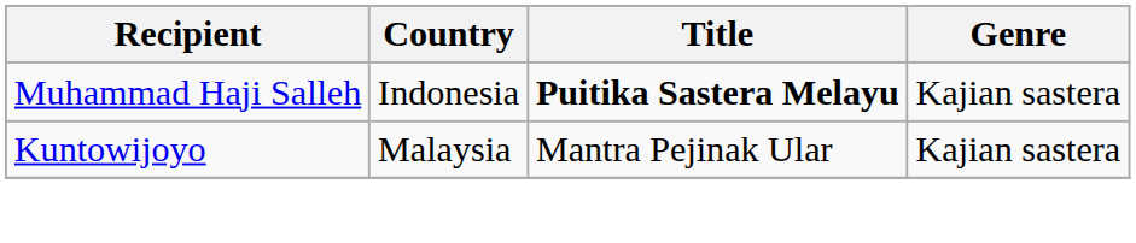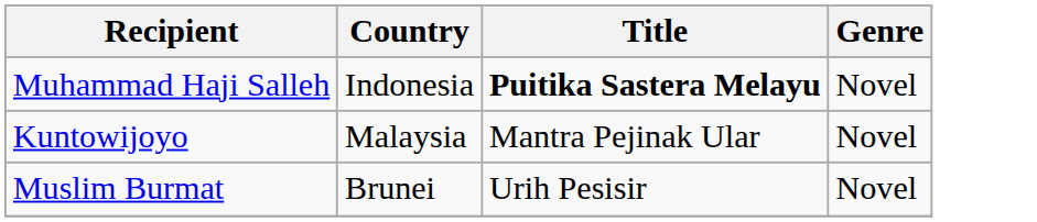 <table class="wikitable" style="text-align:left">
 <tr>
 <th>Recipient</th>
 <th>Country</th>
 <th>Title</th>
 <th>Genre</th>
 </tr>
 <tr>
 <td><a href='#'>Muhammad Haji Salleh</a></td>
 <td>Indonesia</td>
 <td><strong>Puitika Sastera Melayu</strong></td>
-<td>Kajian sastera</td>
+<td>Novel</td>
 </tr>
 <tr>
 <td><a href='#'>Kuntowijoyo</a></td>
 <td>Malaysia</td>
 <td>Mantra Pejinak Ular</td>
-<td>Kajian sastera</td>
+<td>Novel</td>
+</tr>
+<tr>
+<td><a href='#'>Muslim Burmat</a></td>
+<td>Brunei</td>
+<td>Urih Pesisir</td>
+<td>Novel</td>
 </tr>
 <tr>
 </tr>
 </table>
